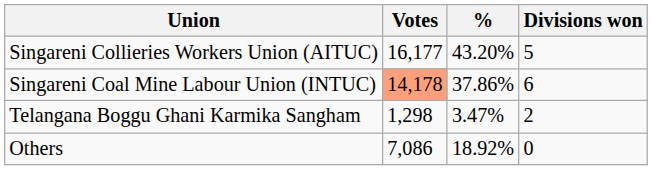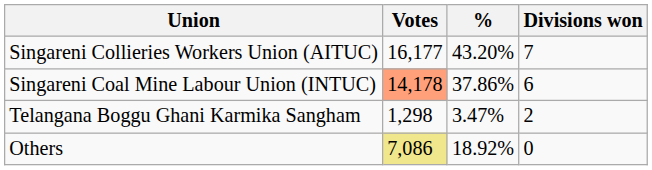 <table class="wikitable">
 <tr>
 <th>Union</th>
 <th>Votes</th>
 <th>%</th>
 <th>Divisions won</th>
 </tr>
 <tr>
 <td>Singareni Collieries Workers Union (AITUC)</td>
 <td>16,177</td>
 <td>43.20%</td>
-<td>5</td>
+<td>7</td>
 </tr>
 <tr>
 <td>Singareni Coal Mine Labour Union (INTUC)</td>
 <td style="background: lightsalmon;">14,178</td>
 <td>37.86%</td>
 <td>6</td>
 </tr>
 <tr>
 <td>Telangana Boggu Ghani Karmika Sangham</td>
 <td>1,298</td>
 <td>3.47%</td>
 <td>2</td>
 </tr>
 <tr>
 <td>Others</td>
-<td>7,086</td>
+<td style="background: khaki;">7,086</td>
 <td>18.92%</td>
 <td>0</td>
 </tr>
 </table>
